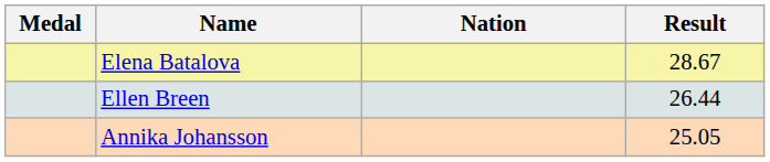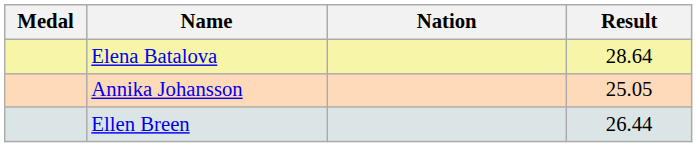 <table class=wikitable style="border:1px solid #AAAAAA;font-size:90%">
 <tr bgcolor="#E4E4E4">
 <th width=50>Medal</th>
 <th width=160>Name</th>
 <th width=160>Nation</th>
 <th width=80>Result</th>
 </tr>
 <tr bgcolor="#F7F6A8">
 <td align="center"></td>
 <td><a href='#'>Elena Batalova</a></td>
 <td></td>
-<td align="center">28.67</td>
+<td align="center">28.64</td>
+</tr>
+<tr bgcolor="#FFDAB9">
+<td align="center"></td>
+<td><a href='#'>Annika Johansson</a></td>
+<td></td>
+<td align="center">25.05</td>
 </tr>
 <tr bgcolor="#DCE5E5">
 <td align="center"></td>
 <td><a href='#'>Ellen Breen</a></td>
 <td></td>
 <td align="center">26.44</td>
 </tr>
-<tr bgcolor="#FFDAB9">
-<td align="center"></td>
-<td><a href='#'>Annika Johansson</a></td>
-<td></td>
-<td align="center">25.05</td>
-</tr>
 </table>
